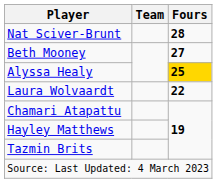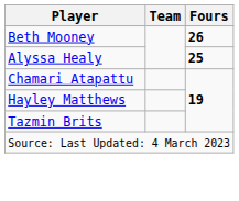 <table class="wikitable sortable" style="text-align:left">
 <tr>
 <th class="unsortable">Player</th>
 <th>Team</th>
 <th>Fours</th>
 </tr>
 <tr>
-<td><a href='#'>Nat Sciver-Brunt</a></td>
-<td></td>
-<td><strong>28</strong></td>
-</tr>
-<tr>
 <td><a href='#'>Beth Mooney</a></td>
 <td rowspan=2></td>
-<td><strong>27</strong></td>
+<td><strong>26</strong></td>
 </tr>
 <tr>
 <td><a href='#'>Alyssa Healy</a></td>
-<td style="background: gold;"><strong>25</strong></td>
-</tr>
-<tr>
-<td><a href='#'>Laura Wolvaardt</a></td>
-<td></td>
-<td><strong>22</strong></td>
+<td><strong>25</strong></td>
 </tr>
 <tr>
 <td><a href='#'>Chamari Atapattu</a></td>
 <td></td>
 <td rowspan=3><strong>19</strong></td>
 </tr>
 <tr>
 <td><a href='#'>Hayley Matthews</a></td>
 <td></td>
 </tr>
 <tr>
 <td><a href='#'>Tazmin Brits</a></td>
 <td></td>
 </tr>
 <tr>
 <td colspan=3><small>Source:  Last Updated: 4 March 2023</small></td>
 </tr>
 </table>
